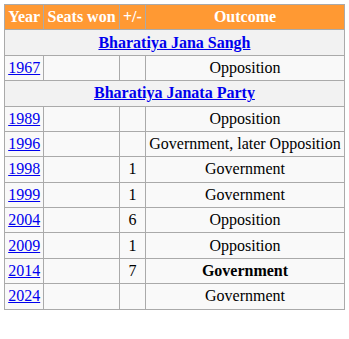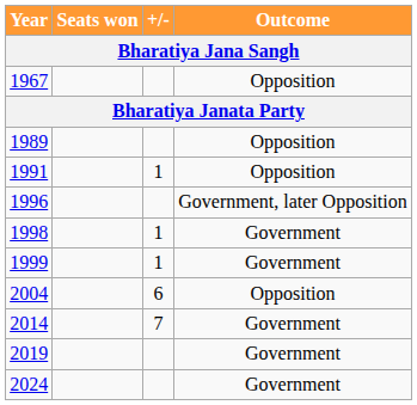 <table class="wikitable sortable" style="text-align:center;">
 <tr>
 <th style="background-color:#FF9933; color:white">Year</th>
 <th style="background-color:#FF9933; color:white">Seats won</th>
 <th style="background-color:#FF9933; color:white">+/-</th>
 <th style="background-color:#FF9933; color:white">Outcome</th>
 </tr>
 <tr>
 <th colspan="4"><a href='#'>Bharatiya Jana Sangh</a></th>
 </tr>
 <tr>
 <td><a href='#'>1967</a></td>
 <td></td>
 <td></td>
 <td>Opposition</td>
 </tr>
 <tr>
 <th colspan="4"><a href='#'>Bharatiya Janata Party</a></th>
 </tr>
 <tr>
 <td><a href='#'>1989</a></td>
 <td></td>
 <td></td>
+<td>Opposition</td>
+</tr>
+<tr>
+<td><a href='#'>1991</a></td>
+<td></td>
+<td> 1</td>
 <td>Opposition</td>
 </tr>
 <tr>
 <td><a href='#'>1996</a></td>
 <td></td>
 <td></td>
 <td>Government, later Opposition</td>
 </tr>
 <tr>
 <td><a href='#'>1998</a></td>
 <td></td>
 <td> 1</td>
 <td>Government</td>
 </tr>
 <tr>
 <td><a href='#'>1999</a></td>
 <td></td>
 <td> 1</td>
 <td>Government</td>
 </tr>
 <tr>
 <td><a href='#'>2004</a></td>
 <td></td>
 <td> 6</td>
 <td>Opposition</td>
 </tr>
 <tr>
-<td><a href='#'>2009</a></td>
-<td></td>
-<td> 1</td>
-<td>Opposition</td>
-</tr>
-<tr>
 <td><a href='#'>2014</a></td>
 <td></td>
 <td> 7</td>
-<td><strong>Government</strong></td>
+<td>Government</td>
+</tr>
+<tr>
+<td><a href='#'>2019</a></td>
+<td></td>
+<td></td>
+<td>Government</td>
 </tr>
 <tr>
 <td><a href='#'>2024</a></td>
 <td></td>
 <td></td>
 <td>Government</td>
 </tr>
 </table>
